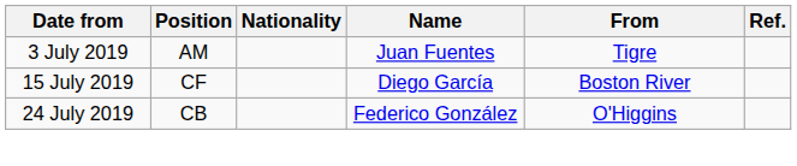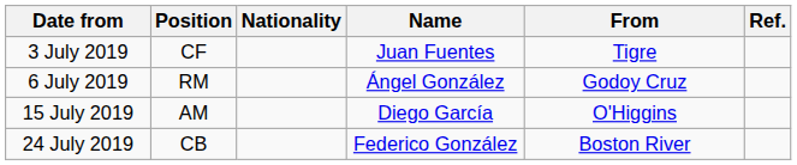 <table class="wikitable" style="text-align:center; font-size:90%; ">
 <tr>
 <th style="background:#; color:#; width:100px;">Date from</th>
 <th style="background:#; color:#; width:50px;">Position</th>
 <th style="background:#; color:#; width:50px;">Nationality</th>
 <th style="background:#; color:#; width:125px;">Name</th>
 <th style="background:#; color:#; width:155px;">From</th>
 <th style="background:#; color:#; width:25px;">Ref.</th>
 </tr>
 <tr>
 <td>3 July 2019</td>
-<td>AM</td>
+<td>CF</td>
 <td></td>
 <td><a href='#'>Juan Fuentes</a></td>
 <td> <a href='#'>Tigre</a></td>
 <td></td>
 </tr>
 <tr>
+<td>6 July 2019</td>
+<td>RM</td>
+<td></td>
+<td><a href='#'>Ángel González</a></td>
+<td> <a href='#'>Godoy Cruz</a></td>
+<td></td>
+</tr>
+<tr>
 <td>15 July 2019</td>
-<td>CF</td>
+<td>AM</td>
 <td></td>
 <td><a href='#'>Diego García</a></td>
-<td> <a href='#'>Boston River</a></td>
+<td> <a href='#'>O'Higgins</a></td>
 <td></td>
 </tr>
 <tr>
 <td>24 July 2019</td>
 <td>CB</td>
 <td></td>
 <td><a href='#'>Federico González</a></td>
-<td> <a href='#'>O'Higgins</a></td>
+<td> <a href='#'>Boston River</a></td>
 <td></td>
 </tr>
 </table>
